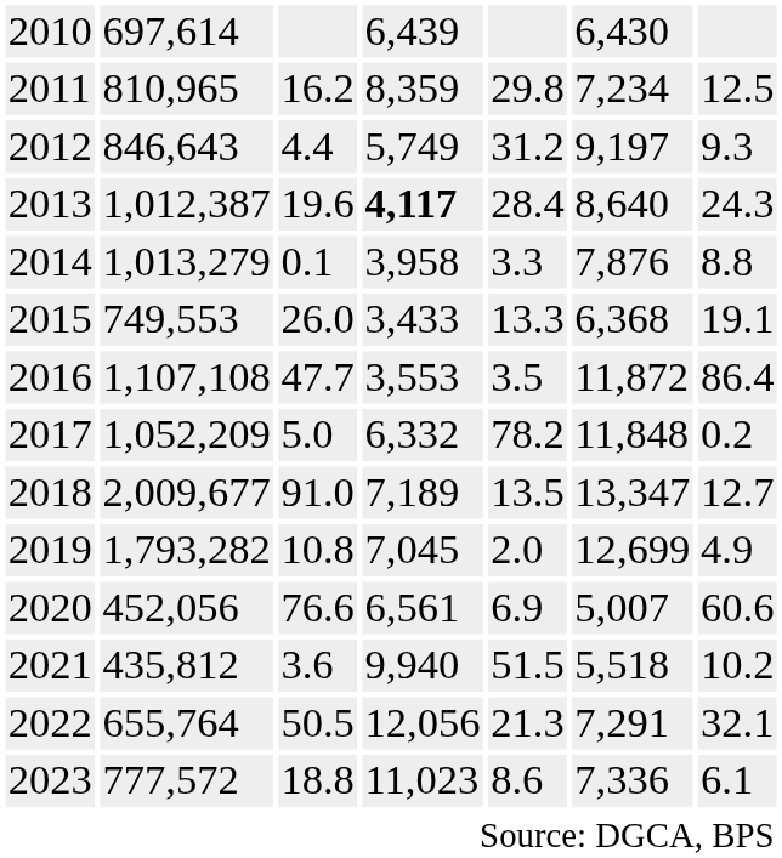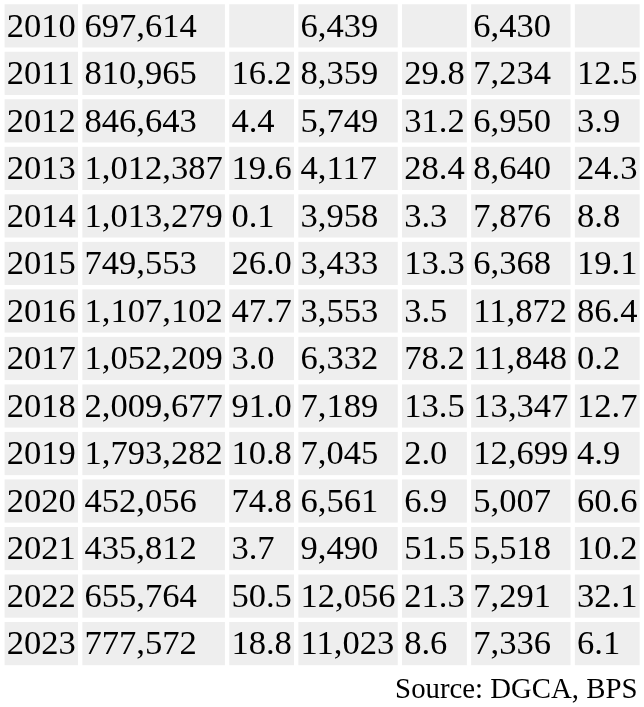 <table class="toccolours sortable" style="padding:0.5em;">
 <tr>
 <th></th>
 <th></th>
 <th></th>
 <th></th>
 <th></th>
 <th></th>
 <th></th>
 </tr>
 <tr style="background:#eee;">
 <td>2010</td>
 <td>697,614</td>
 <td></td>
 <td>6,439</td>
 <td></td>
 <td>6,430</td>
 <td></td>
 </tr>
 <tr style="background:#eee;">
 <td>2011</td>
 <td>810,965</td>
 <td> 16.2</td>
 <td>8,359</td>
 <td> 29.8</td>
 <td>7,234</td>
 <td> 12.5</td>
 </tr>
 <tr style="background:#eee;">
 <td>2012</td>
 <td>846,643</td>
 <td> 4.4</td>
 <td>5,749</td>
 <td> 31.2</td>
-<td>9,197</td>
-<td> 9.3</td>
+<td>6,950</td>
+<td> 3.9</td>
 </tr>
 <tr style="background:#eee;">
 <td>2013</td>
 <td>1,012,387</td>
 <td> 19.6</td>
-<td><strong>4,117</strong></td>
+<td>4,117</td>
 <td> 28.4</td>
 <td>8,640</td>
 <td> 24.3</td>
 </tr>
 <tr style="background:#eee;">
 <td>2014</td>
 <td>1,013,279</td>
 <td> 0.1</td>
 <td>3,958</td>
 <td> 3.3</td>
 <td>7,876</td>
 <td> 8.8</td>
 </tr>
 <tr style="background:#eee;">
 <td>2015</td>
 <td>749,553</td>
 <td> 26.0</td>
 <td>3,433</td>
 <td> 13.3</td>
 <td>6,368</td>
 <td> 19.1</td>
 </tr>
 <tr style="background:#eee;">
 <td>2016</td>
-<td>1,107,108</td>
+<td>1,107,102</td>
 <td> 47.7</td>
 <td>3,553</td>
 <td> 3.5</td>
 <td>11,872</td>
 <td> 86.4</td>
 </tr>
 <tr style="background:#eee;">
 <td>2017</td>
 <td>1,052,209</td>
-<td> 5.0</td>
+<td> 3.0</td>
 <td>6,332</td>
 <td> 78.2</td>
 <td>11,848</td>
 <td> 0.2</td>
 </tr>
 <tr style="background:#eee;">
 <td>2018</td>
 <td>2,009,677</td>
 <td> 91.0</td>
 <td>7,189</td>
 <td> 13.5</td>
 <td>13,347</td>
 <td> 12.7</td>
 </tr>
 <tr style="background:#eee;">
 <td>2019</td>
 <td>1,793,282</td>
 <td> 10.8</td>
 <td>7,045</td>
 <td> 2.0</td>
 <td>12,699</td>
 <td> 4.9</td>
 </tr>
 <tr style="background:#eee;">
 <td>2020</td>
 <td>452,056</td>
-<td> 76.6</td>
+<td> 74.8</td>
 <td>6,561</td>
 <td> 6.9</td>
 <td>5,007</td>
 <td> 60.6</td>
 </tr>
 <tr style="background:#eee;">
 <td>2021</td>
 <td>435,812</td>
-<td> 3.6</td>
-<td>9,940</td>
+<td> 3.7</td>
+<td>9,490</td>
 <td> 51.5</td>
 <td>5,518</td>
 <td> 10.2</td>
 </tr>
 <tr style="background:#eee;">
 <td>2022</td>
 <td>655,764</td>
 <td> 50.5</td>
 <td>12,056</td>
 <td> 21.3</td>
 <td>7,291</td>
 <td> 32.1</td>
 </tr>
 <tr style="background:#eee;">
 <td>2023</td>
 <td>777,572</td>
 <td> 18.8</td>
 <td>11,023</td>
 <td> 8.6</td>
 <td>7,336</td>
 <td> 6.1</td>
 </tr>
 <tr>
 <td colspan="7" style="text-align:right;"><sup>Source: DGCA, BPS</sup></td>
 </tr>
 </table>
